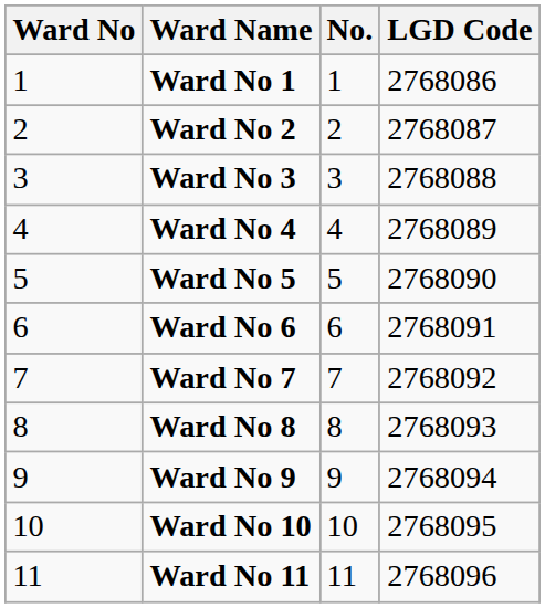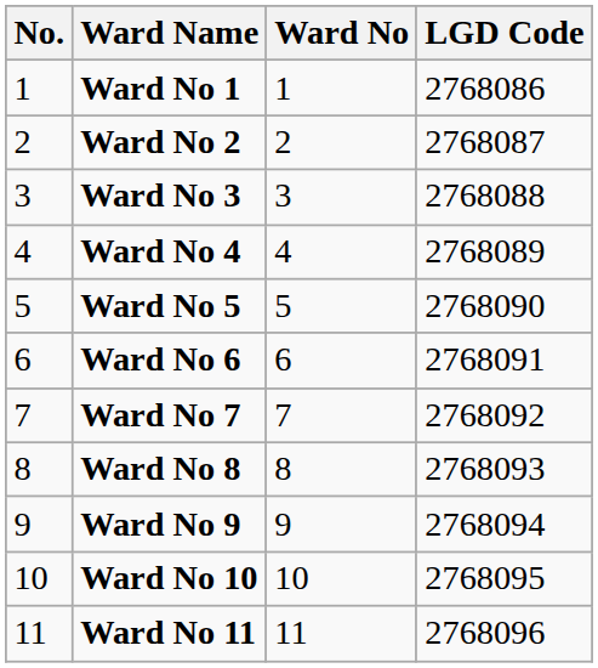 <table class="wikitable">
 <tr>
+<th>No.</th>
+<th>Ward Name</th>
 <th>Ward No</th>
-<th>Ward Name</th>
-<th>No.</th>
 <th>LGD Code</th>
 </tr>
 <tr>
 <td>1</td>
 <td><strong>Ward No 1</strong></td>
 <td>1</td>
 <td>2768086</td>
 </tr>
 <tr>
 <td>2</td>
 <td><strong>Ward No 2</strong></td>
 <td>2</td>
 <td>2768087</td>
 </tr>
 <tr>
 <td>3</td>
 <td><strong>Ward No 3</strong></td>
 <td>3</td>
 <td>2768088</td>
 </tr>
 <tr>
 <td>4</td>
 <td><strong>Ward No 4</strong></td>
 <td>4</td>
 <td>2768089</td>
 </tr>
 <tr>
 <td>5</td>
 <td><strong>Ward No 5</strong></td>
 <td>5</td>
 <td>2768090</td>
 </tr>
 <tr>
 <td>6</td>
 <td><strong>Ward No 6</strong></td>
 <td>6</td>
 <td>2768091</td>
 </tr>
 <tr>
 <td>7</td>
 <td><strong>Ward No 7</strong></td>
 <td>7</td>
 <td>2768092</td>
 </tr>
 <tr>
 <td>8</td>
 <td><strong>Ward No 8</strong></td>
 <td>8</td>
 <td>2768093</td>
 </tr>
 <tr>
 <td>9</td>
 <td><strong>Ward No 9</strong></td>
 <td>9</td>
 <td>2768094</td>
 </tr>
 <tr>
 <td>10</td>
 <td><strong>Ward No 10</strong></td>
 <td>10</td>
 <td>2768095</td>
 </tr>
 <tr>
 <td>11</td>
 <td><strong>Ward No 11</strong></td>
 <td>11</td>
 <td>2768096</td>
 </tr>
 </table>
